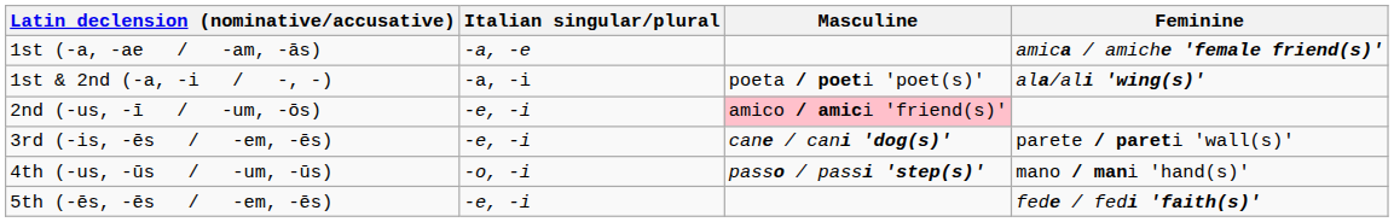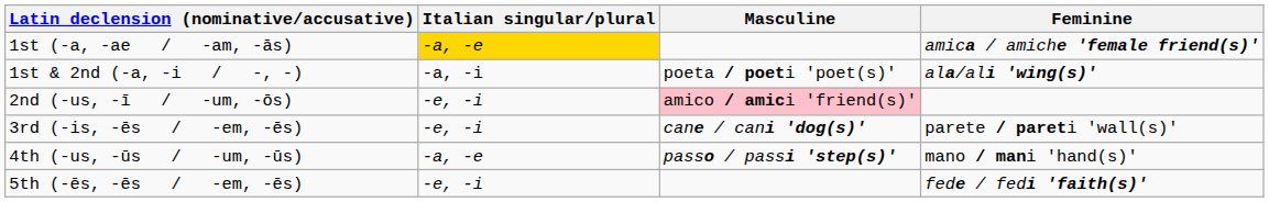 <table class="wikitable" border="1">
 <tr>
 <th><a href='#'>Latin declension</a> (nominative/accusative)</th>
 <th>Italian singular/plural</th>
 <th>Masculine</th>
 <th>Feminine</th>
 </tr>
 <tr>
 <td>1st (-a, -ae   /   -am, -ās)</td>
-<td><em>-a, -e</em></td>
+<td style="background: gold;"><em>-a, -e</em></td>
 <td></td>
 <td><em>amic<strong>a</strong> / amich<strong>e<strong><em> 'female friend(s)'</td>
 </tr>
 <tr>
 <td>1st & 2nd (-a, -i   /   -, -)</td>
 <td></em>-a, -i<em></td>
 <td></em>poet</strong>a<strong> / poet</strong>i</em></strong> 'poet(s)'</td>
 <td><em>al<strong>a</strong>/al<strong>i<strong><em> 'wing(s)'</td>
 </tr>
 <tr>
 <td>2nd (-us, -ī   /   -um, -ōs)</td>
 <td><em>-e, -i</em></td>
 <td style="background: pink;"></em>amic</strong>o<strong> / amic</strong>i</em></strong> 'friend(s)'</td>
 <td></td>
 </tr>
 <tr>
 <td>3rd (-is, -ēs   /   -em, -ēs)</td>
 <td><em>-e, -i</em></td>
 <td><em>can<strong>e</strong> / can<strong>i<strong><em> 'dog(s)'</td>
 <td></em>paret</strong>e<strong> / paret</strong>i</em></strong> 'wall(s)'</td>
 </tr>
 <tr>
 <td>4th (-us, -ūs   /   -um, -ūs)</td>
-<td><em>-o, -i</em></td>
+<td><em>-a, -e</em></td>
 <td><em>pass<strong>o</strong> / pass<strong>i<strong><em> 'step(s)'</td>
 <td></em>man</strong>o<strong> / man</strong>i</em></strong> 'hand(s)'</td>
 </tr>
 <tr>
 <td>5th (-ēs, -ēs   /   -em, -ēs)</td>
 <td><em>-e, -i</em></td>
 <td></td>
 <td><em>fed<strong>e</strong> / fed<strong>i<strong><em> 'faith(s)'</td>
 </tr>
 </table>
